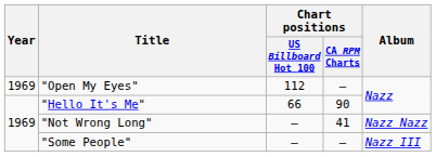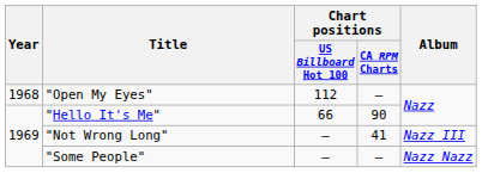 <table class="wikitable" style=text-align:center;>
 <tr>
 <th rowspan="2">Year</th>
 <th rowspan="2" style="width:250px;">Title</th>
 <th colspan="2">Chart positions</th>
 <th rowspan="2">Album</th>
 </tr>
 <tr style="font-size:smaller;">
 <th width="30"><a href='#'>US <em>Billboard</em> Hot 100</a></th>
 <th width="30"><a href='#'>CA <em>RPM</em> Charts</a></th>
 </tr>
 <tr>
-<td>1969</td>
+<td>1968</td>
 <td align=left>"Open My Eyes"</td>
 <td>112</td>
 <td>–</td>
 <td rowspan="2" style="text-align:left;"><em><a href='#'>Nazz</a></em></td>
 </tr>
 <tr>
 <td rowspan="3">1969</td>
 <td align=left>"<a href='#'>Hello It's Me</a>"</td>
 <td>66</td>
 <td>90</td>
 </tr>
 <tr>
 <td align=left>"Not Wrong Long"</td>
 <td>–</td>
 <td>41</td>
-<td style="text-align:left;"><em><a href='#'>Nazz Nazz</a></em></td>
+<td style="text-align:left;"><em><a href='#'>Nazz III</a></em></td>
 </tr>
 <tr>
 <td align=left>"Some People"</td>
 <td>–</td>
 <td>–</td>
-<td style="text-align:left;"><em><a href='#'>Nazz III</a></em></td>
+<td style="text-align:left;"><em><a href='#'>Nazz Nazz</a></em></td>
 </tr>
 </table>
